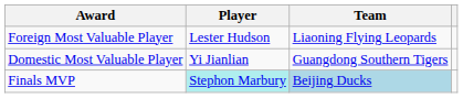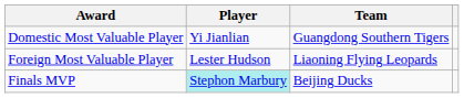 <table class="wikitable">
 <tr>
 <th>Award</th>
 <th>Player</th>
 <th>Team</th>
 <th></th>
 </tr>
 <tr>
+<td><a href='#'>Domestic Most Valuable Player</a></td>
+<td> <a href='#'>Yi Jianlian</a></td>
+<td><a href='#'>Guangdong Southern Tigers</a></td>
+<td></td>
+</tr>
+<tr>
 <td><a href='#'>Foreign Most Valuable Player</a></td>
 <td> <a href='#'>Lester Hudson</a></td>
 <td><a href='#'>Liaoning Flying Leopards</a></td>
 <td></td>
 </tr>
 <tr>
-<td><a href='#'>Domestic Most Valuable Player</a></td>
-<td> <a href='#'>Yi Jianlian</a></td>
-<td><a href='#'>Guangdong Southern Tigers</a></td>
-<td></td>
-</tr>
-<tr>
 <td><a href='#'>Finals MVP</a></td>
 <td style="background: paleturquoise;"> <a href='#'>Stephon Marbury</a></td>
-<td style="background: lightblue;"><a href='#'>Beijing Ducks</a></td>
+<td><a href='#'>Beijing Ducks</a></td>
 <td></td>
 </tr>
 </table>
